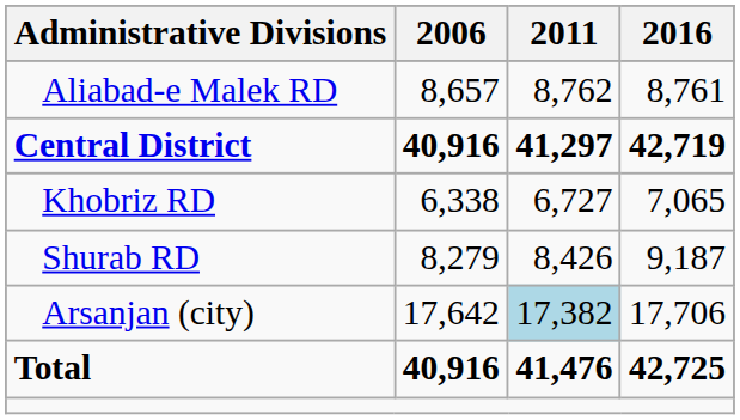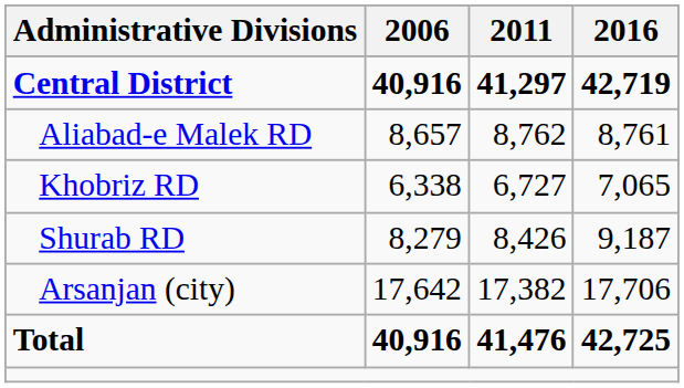 <table class="wikitable">
 <tr>
 <th>Administrative Divisions</th>
 <th>2006</th>
 <th>2011</th>
 <th>2016</th>
 </tr>
 <tr>
+<td><strong><a href='#'>Central District</a></strong></td>
+<td style="text-align: right;"><strong>40,916</strong></td>
+<td style="text-align: right;"><strong>41,297</strong></td>
+<td style="text-align: right;"><strong>42,719</strong></td>
+</tr>
+<tr>
 <td style="padding-left: 1em;"><a href='#'>Aliabad-e Malek RD</a></td>
 <td style="text-align: right;">8,657</td>
 <td style="text-align: right;">8,762</td>
 <td style="text-align: right;">8,761</td>
-</tr>
-<tr>
-<td><strong><a href='#'>Central District</a></strong></td>
-<td style="text-align: right;"><strong>40,916</strong></td>
-<td style="text-align: right;"><strong>41,297</strong></td>
-<td style="text-align: right;"><strong>42,719</strong></td>
 </tr>
 <tr>
 <td style="padding-left: 1em;"><a href='#'>Khobriz RD</a></td>
 <td style="text-align: right;">6,338</td>
 <td style="text-align: right;">6,727</td>
 <td style="text-align: right;">7,065</td>
 </tr>
 <tr>
 <td style="padding-left: 1em;"><a href='#'>Shurab RD</a></td>
 <td style="text-align: right;">8,279</td>
 <td style="text-align: right;">8,426</td>
 <td style="text-align: right;">9,187</td>
 </tr>
 <tr>
 <td style="padding-left: 1em;"><a href='#'>Arsanjan</a> (city)</td>
 <td style="text-align: right;">17,642</td>
-<td style="background: lightblue; text-align: right;">17,382</td>
+<td style="text-align: right;">17,382</td>
 <td style="text-align: right;">17,706</td>
 </tr>
 <tr>
 <td><strong>Total</strong></td>
 <td style="text-align: right;"><strong>40,916</strong></td>
 <td style="text-align: right;"><strong>41,476</strong></td>
 <td style="text-align: right;"><strong>42,725</strong></td>
 </tr>
 <tr>
 <td colspan=4></td>
 </tr>
 </table>
